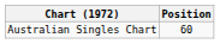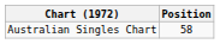 <table class="wikitable sortable">
 <tr>
 <th align="left">Chart (1972)</th>
 <th style="text-align:center;">Position</th>
 </tr>
 <tr>
 <td>Australian Singles Chart</td>
-<td style="text-align:center;">60</td>
+<td style="text-align:center;">58</td>
 </tr>
 </table>
